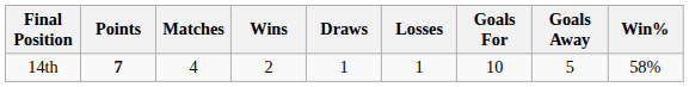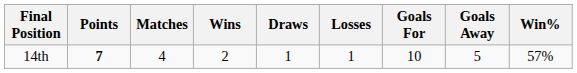 <table class="wikitable" style="font-size: 95%; text-align: center;">
 <tr>
 <th width=60>Final Position</th>
 <th width=60>Points</th>
 <th width=60>Matches</th>
 <th width=60>Wins</th>
 <th width=60>Draws</th>
 <th width=60>Losses</th>
 <th width=60>Goals For</th>
 <th width=60>Goals Away</th>
 <th width=60>Win%</th>
 </tr>
 <tr>
 <td>14th</td>
 <td><strong>7</strong></td>
 <td>4</td>
 <td>2</td>
 <td>1</td>
 <td>1</td>
 <td>10</td>
 <td>5</td>
-<td>58%</td>
+<td>57%</td>
 </tr>
 </table>
